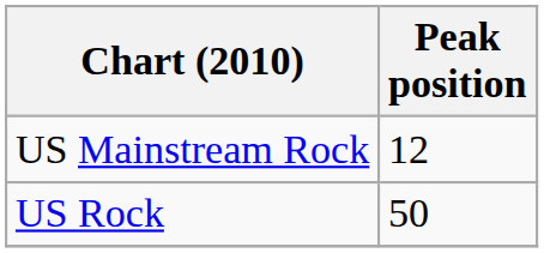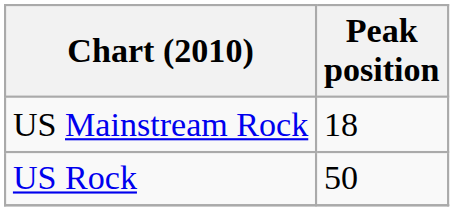 <table class="wikitable sortable plainrowheaders">
 <tr>
 <th scope="col">Chart (2010)</th>
 <th scope="col">Peak<br>position</th>
 </tr>
 <tr>
 <td>US <a href='#'>Mainstream Rock</a></td>
-<td>12</td>
+<td>18</td>
 </tr>
 <tr>
 <td><a href='#'>US Rock</a></td>
 <td>50</td>
 </tr>
 <tr>
 </tr>
 </table>
